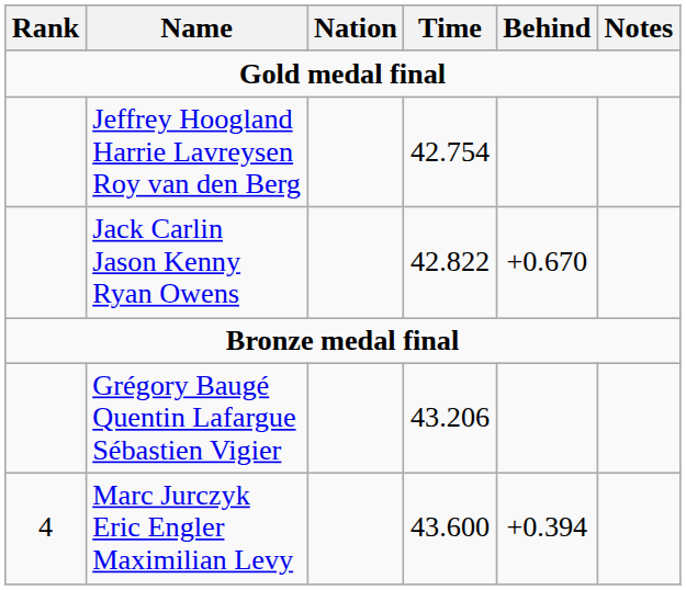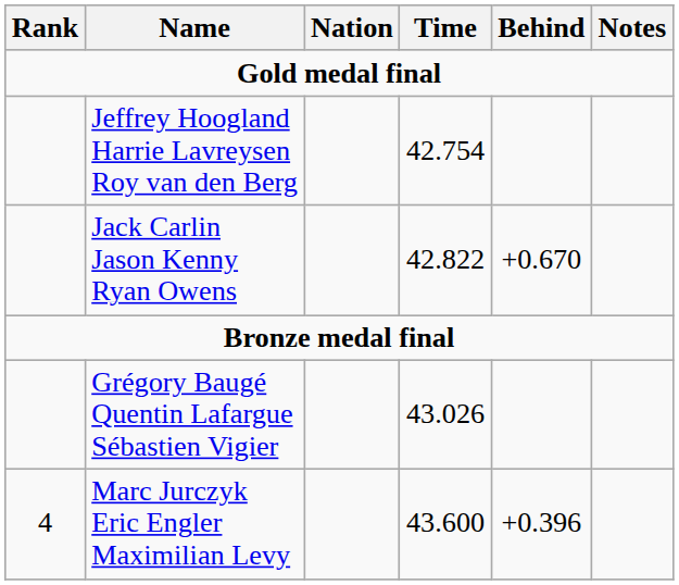 <table class="wikitable" style="text-align:center">
 <tr>
 <th>Rank</th>
 <th>Name</th>
 <th>Nation</th>
 <th>Time</th>
 <th>Behind</th>
 <th>Notes</th>
 </tr>
 <tr>
 <td colspan=6><strong>Gold medal final</strong></td>
 </tr>
 <tr>
 <td></td>
 <td align=left><a href='#'>Jeffrey Hoogland</a><br><a href='#'>Harrie Lavreysen</a><br><a href='#'>Roy van den Berg</a></td>
 <td align=left></td>
 <td>42.754</td>
 <td></td>
 <td></td>
 </tr>
 <tr>
 <td></td>
 <td align=left><a href='#'>Jack Carlin</a><br><a href='#'>Jason Kenny</a><br><a href='#'>Ryan Owens</a></td>
 <td align=left></td>
 <td>42.822</td>
 <td>+0.670</td>
 <td></td>
 </tr>
 <tr>
 <td colspan=6><strong>Bronze medal final</strong></td>
 </tr>
 <tr>
 <td></td>
 <td align=left><a href='#'>Grégory Baugé</a><br><a href='#'>Quentin Lafargue</a><br><a href='#'>Sébastien Vigier</a></td>
 <td align=left></td>
-<td>43.206</td>
+<td>43.026</td>
 <td></td>
 <td></td>
 </tr>
 <tr>
 <td>4</td>
 <td align=left><a href='#'>Marc Jurczyk</a><br><a href='#'>Eric Engler</a><br><a href='#'>Maximilian Levy</a></td>
 <td align=left></td>
 <td>43.600</td>
-<td>+0.394</td>
+<td>+0.396</td>
 <td></td>
 </tr>
 </table>
